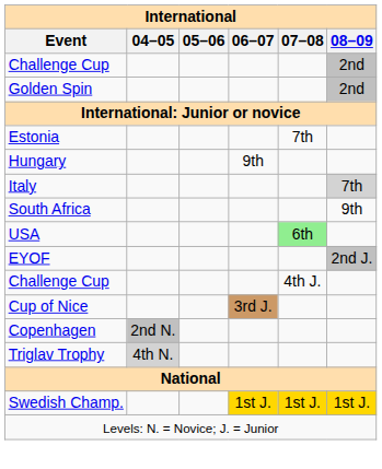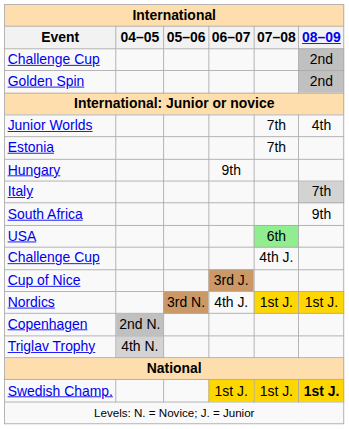 <table class="wikitable" style="text-align:center">
 <tr>
 <th style="background-color: #ffdead; " colspan=6 align=center>International</th>
 </tr>
 <tr>
 <th>Event</th>
 <th>04–05</th>
 <th>05–06</th>
 <th>06–07</th>
 <th>07–08</th>
 <th><a href='#'>08–09</a></th>
 </tr>
 <tr>
 <td align=left><a href='#'>Challenge Cup</a></td>
 <td></td>
 <td></td>
 <td></td>
 <td></td>
 <td bgcolor=silver>2nd</td>
 </tr>
 <tr>
 <td align=left><a href='#'>Golden Spin</a></td>
 <td></td>
 <td></td>
 <td></td>
 <td></td>
 <td bgcolor=silver>2nd</td>
 </tr>
 <tr>
 <th style="background-color: #ffdead; " colspan=6 align=center>International: Junior or novice</th>
+</tr>
+<tr>
+<td align=left><a href='#'>Junior Worlds</a></td>
+<td></td>
+<td></td>
+<td></td>
+<td>7th</td>
+<td>4th</td>
 </tr>
 <tr>
 <td align=left> <a href='#'>Estonia</a></td>
 <td></td>
 <td></td>
 <td></td>
 <td>7th</td>
 <td></td>
 </tr>
 <tr>
 <td align=left> <a href='#'>Hungary</a></td>
 <td></td>
 <td></td>
 <td>9th</td>
 <td></td>
 <td></td>
 </tr>
 <tr>
 <td align=left> <a href='#'>Italy</a></td>
 <td></td>
 <td></td>
 <td></td>
 <td></td>
 <td style="background: lightgrey;">7th</td>
 </tr>
 <tr>
 <td align=left> <a href='#'>South Africa</a></td>
 <td></td>
 <td></td>
 <td></td>
 <td></td>
 <td>9th</td>
 </tr>
 <tr>
 <td align=left> <a href='#'>USA</a></td>
 <td></td>
 <td></td>
 <td></td>
 <td style="background: lightgreen;">6th</td>
 <td></td>
 </tr>
 <tr>
-<td align=left><a href='#'>EYOF</a></td>
-<td></td>
-<td></td>
-<td></td>
-<td></td>
-<td bgcolor=silver>2nd J.</td>
-</tr>
-<tr>
 <td align=left><a href='#'>Challenge Cup</a></td>
 <td></td>
 <td></td>
 <td></td>
 <td>4th J.</td>
 <td></td>
 </tr>
 <tr>
 <td align=left><a href='#'>Cup of Nice</a></td>
 <td></td>
 <td></td>
 <td bgcolor=cc9966>3rd J.</td>
 <td></td>
 <td></td>
+</tr>
+<tr>
+<td align=left><a href='#'>Nordics</a></td>
+<td></td>
+<td bgcolor=cc9966>3rd N.</td>
+<td>4th J.</td>
+<td bgcolor=gold>1st J.</td>
+<td bgcolor=gold>1st J.</td>
 </tr>
 <tr>
 <td align=left><a href='#'>Copenhagen</a></td>
 <td bgcolor=silver>2nd N.</td>
 <td></td>
 <td></td>
 <td></td>
 <td></td>
 </tr>
 <tr>
 <td align=left><a href='#'>Triglav Trophy</a></td>
 <td style="background: lightgrey;">4th N.</td>
 <td></td>
 <td></td>
 <td></td>
 <td></td>
 </tr>
 <tr>
 <th style="background-color: #ffdead; " colspan=6 align=center>National</th>
 </tr>
 <tr>
 <td align=left><a href='#'>Swedish Champ.</a></td>
 <td></td>
 <td></td>
 <td bgcolor=gold>1st J.</td>
 <td bgcolor=gold>1st J.</td>
-<td bgcolor=gold>1st J.</td>
+<td bgcolor=gold><strong>1st J.</strong></td>
 </tr>
 <tr>
 <td colspan=6 align=center><small> Levels: N. = Novice; J. = Junior </small></td>
 </tr>
 </table>
